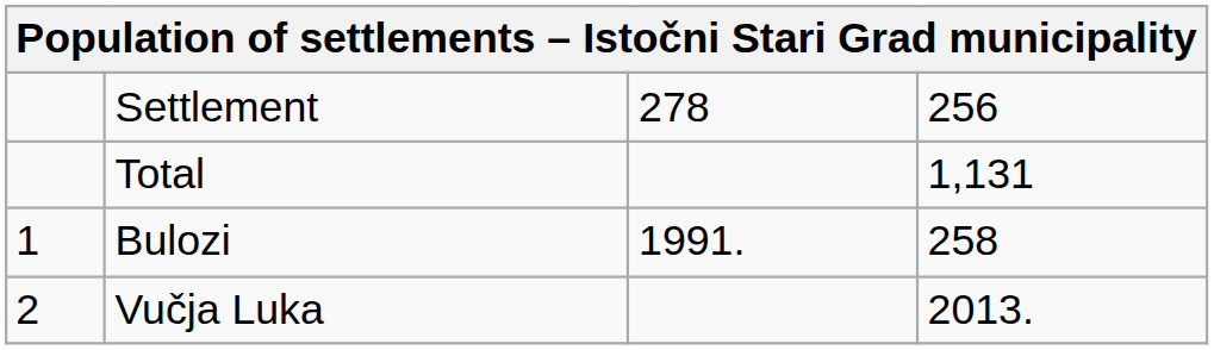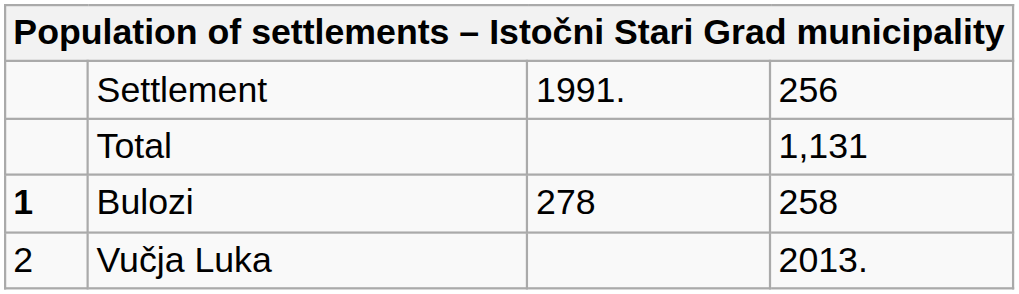 <table class="wikitable">
 <tr>
 <th colspan="4">Population of settlements – Istočni Stari Grad municipality</th>
 </tr>
 <tr>
 <td></td>
 <td>Settlement</td>
-<td>278</td>
+<td>1991.</td>
 <td>256</td>
 </tr>
 <tr>
 <td></td>
 <td>Total</td>
 <td></td>
 <td>1,131</td>
 </tr>
 <tr>
-<td>1</td>
+<td><strong>1</strong></td>
 <td>Bulozi</td>
-<td>1991.</td>
+<td>278</td>
 <td>258</td>
 </tr>
 <tr>
 <td>2</td>
 <td>Vučja Luka</td>
 <td></td>
 <td>2013.</td>
 </tr>
 </table>
